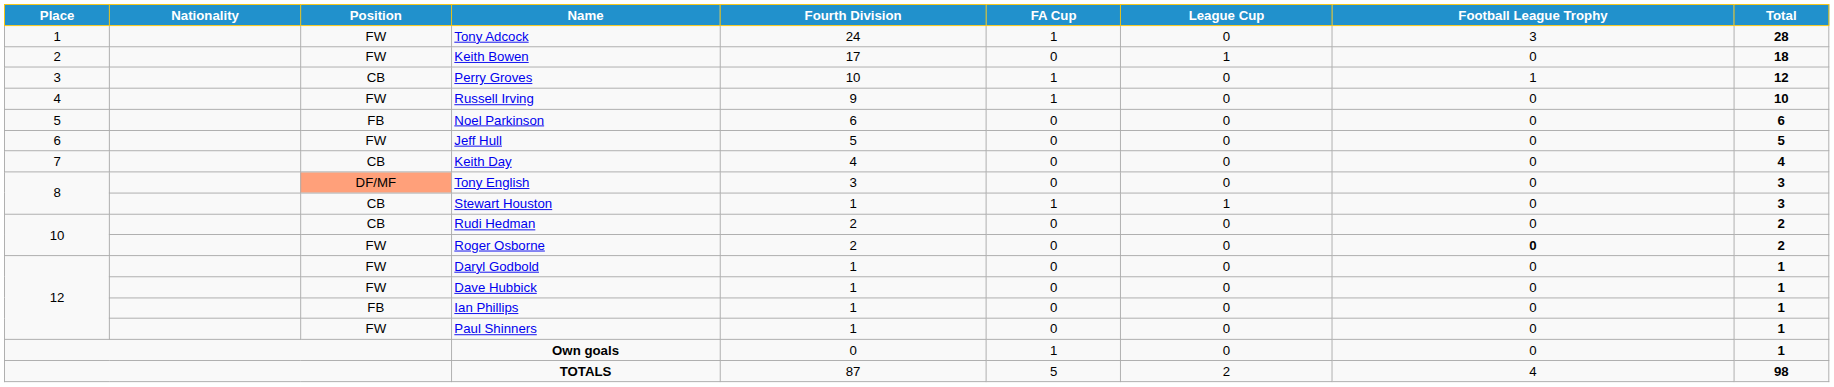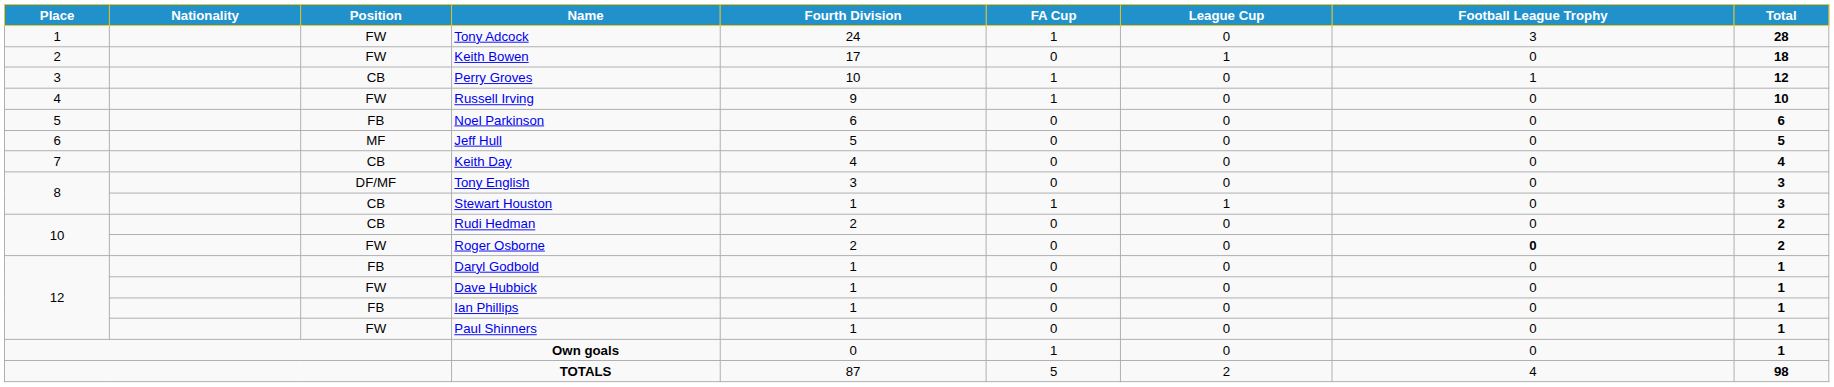 <table class="wikitable" style="text-align:center; font-size:90%; width:100%;">
 <tr>
 <th style="background:#2191CC; color:white; border:1px solid #F7C408; text-align:center;">Place</th>
 <th style="background:#2191CC; color:white; border:1px solid #F7C408; text-align:center;">Nationality</th>
 <th style="background:#2191CC; color:white; border:1px solid #F7C408; text-align:center;">Position</th>
 <th style="background:#2191CC; color:white; border:1px solid #F7C408; text-align:center;">Name</th>
 <th style="background:#2191CC; color:white; border:1px solid #F7C408; text-align:center;">Fourth Division</th>
 <th style="background:#2191CC; color:white; border:1px solid #F7C408; text-align:center;">FA Cup</th>
 <th style="background:#2191CC; color:white; border:1px solid #F7C408; text-align:center;">League Cup</th>
 <th style="background:#2191CC; color:white; border:1px solid #F7C408; text-align:center;">Football League Trophy</th>
 <th style="background:#2191CC; color:white; border:1px solid #F7C408; text-align:center;">Total</th>
 </tr>
 <tr>
 <td>1</td>
 <td></td>
 <td>FW</td>
 <td align="left"><a href='#'>Tony Adcock</a></td>
 <td>24</td>
 <td>1</td>
 <td>0</td>
 <td>3</td>
 <td><strong>28</strong></td>
 </tr>
 <tr>
 <td>2</td>
 <td></td>
 <td>FW</td>
 <td align="left"><a href='#'>Keith Bowen</a></td>
 <td>17</td>
 <td>0</td>
 <td>1</td>
 <td>0</td>
 <td><strong>18</strong></td>
 </tr>
 <tr>
 <td>3</td>
 <td></td>
 <td>CB</td>
 <td align="left"><a href='#'>Perry Groves</a></td>
 <td>10</td>
 <td>1</td>
 <td>0</td>
 <td>1</td>
 <td><strong>12</strong></td>
 </tr>
 <tr>
 <td>4</td>
 <td></td>
 <td>FW</td>
 <td align="left"><a href='#'>Russell Irving</a></td>
 <td>9</td>
 <td>1</td>
 <td>0</td>
 <td>0</td>
 <td><strong>10</strong></td>
 </tr>
 <tr>
 <td>5</td>
 <td></td>
 <td>FB</td>
 <td align="left"><a href='#'>Noel Parkinson</a></td>
 <td>6</td>
 <td>0</td>
 <td>0</td>
 <td>0</td>
 <td><strong>6</strong></td>
 </tr>
 <tr>
 <td>6</td>
 <td></td>
-<td>FW</td>
+<td>MF</td>
 <td align="left"><a href='#'>Jeff Hull</a></td>
 <td>5</td>
 <td>0</td>
 <td>0</td>
 <td>0</td>
 <td><strong>5</strong></td>
 </tr>
 <tr>
 <td>7</td>
 <td></td>
 <td>CB</td>
 <td align="left"><a href='#'>Keith Day</a></td>
 <td>4</td>
 <td>0</td>
 <td>0</td>
 <td>0</td>
 <td><strong>4</strong></td>
 </tr>
 <tr>
 <td rowspan=2>8</td>
 <td></td>
-<td style="background: lightsalmon;">DF/MF</td>
+<td>DF/MF</td>
 <td align="left"><a href='#'>Tony English</a></td>
 <td>3</td>
 <td>0</td>
 <td>0</td>
 <td>0</td>
 <td><strong>3</strong></td>
 </tr>
 <tr>
 <td></td>
 <td>CB</td>
 <td align="left"><a href='#'>Stewart Houston</a></td>
 <td>1</td>
 <td>1</td>
 <td>1</td>
 <td>0</td>
 <td><strong>3</strong></td>
 </tr>
 <tr>
 <td rowspan=2>10</td>
 <td></td>
 <td>CB</td>
 <td align="left"><a href='#'>Rudi Hedman</a></td>
 <td>2</td>
 <td>0</td>
 <td>0</td>
 <td>0</td>
 <td><strong>2</strong></td>
 </tr>
 <tr>
 <td></td>
 <td>FW</td>
 <td align="left"><a href='#'>Roger Osborne</a></td>
 <td>2</td>
 <td>0</td>
 <td>0</td>
 <td><strong>0</strong></td>
 <td><strong>2</strong></td>
 </tr>
 <tr>
 <td rowspan=4>12</td>
 <td></td>
-<td>FW</td>
+<td>FB</td>
 <td align="left"><a href='#'>Daryl Godbold</a></td>
 <td>1</td>
 <td>0</td>
 <td>0</td>
 <td>0</td>
 <td><strong>1</strong></td>
 </tr>
 <tr>
 <td></td>
 <td>FW</td>
 <td align="left"><a href='#'>Dave Hubbick</a></td>
 <td>1</td>
 <td>0</td>
 <td>0</td>
 <td>0</td>
 <td><strong>1</strong></td>
 </tr>
 <tr>
 <td></td>
 <td>FB</td>
 <td align="left"><a href='#'>Ian Phillips</a></td>
 <td>1</td>
 <td>0</td>
 <td>0</td>
 <td>0</td>
 <td><strong>1</strong></td>
 </tr>
 <tr>
 <td></td>
 <td>FW</td>
 <td align="left"><a href='#'>Paul Shinners</a></td>
 <td>1</td>
 <td>0</td>
 <td>0</td>
 <td>0</td>
 <td><strong>1</strong></td>
 </tr>
 <tr>
 <td colspan="3"></td>
 <td><strong>Own goals</strong></td>
 <td>0</td>
 <td>1</td>
 <td>0</td>
 <td>0</td>
 <td><strong>1</strong></td>
 </tr>
 <tr>
 <td colspan="3"></td>
 <td><strong>TOTALS</strong></td>
 <td>87</td>
 <td>5</td>
 <td>2</td>
 <td>4</td>
 <td><strong>98</strong></td>
 </tr>
 </table>
